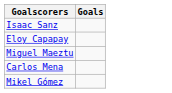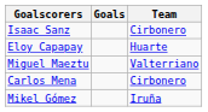 <table class="wikitable">
 <tr>
 <th>Goalscorers</th>
 <th>Goals</th>
+<th>Team</th>
 </tr>
 <tr>
 <td> <a href='#'>Isaac Sanz</a></td>
 <td></td>
+<td><a href='#'>Cirbonero</a></td>
 </tr>
 <tr>
 <td> <a href='#'>Eloy Capapay</a></td>
 <td></td>
+<td><a href='#'>Huarte</a></td>
 </tr>
 <tr>
 <td> <a href='#'>Miguel Maeztu</a></td>
 <td></td>
+<td><a href='#'>Valterriano</a></td>
 </tr>
 <tr>
 <td> <a href='#'>Carlos Mena</a></td>
 <td></td>
+<td><a href='#'>Cirbonero</a></td>
 </tr>
 <tr>
 <td> <a href='#'>Mikel Gómez</a></td>
 <td></td>
+<td><a href='#'>Iruña</a></td>
 </tr>
 </table>
